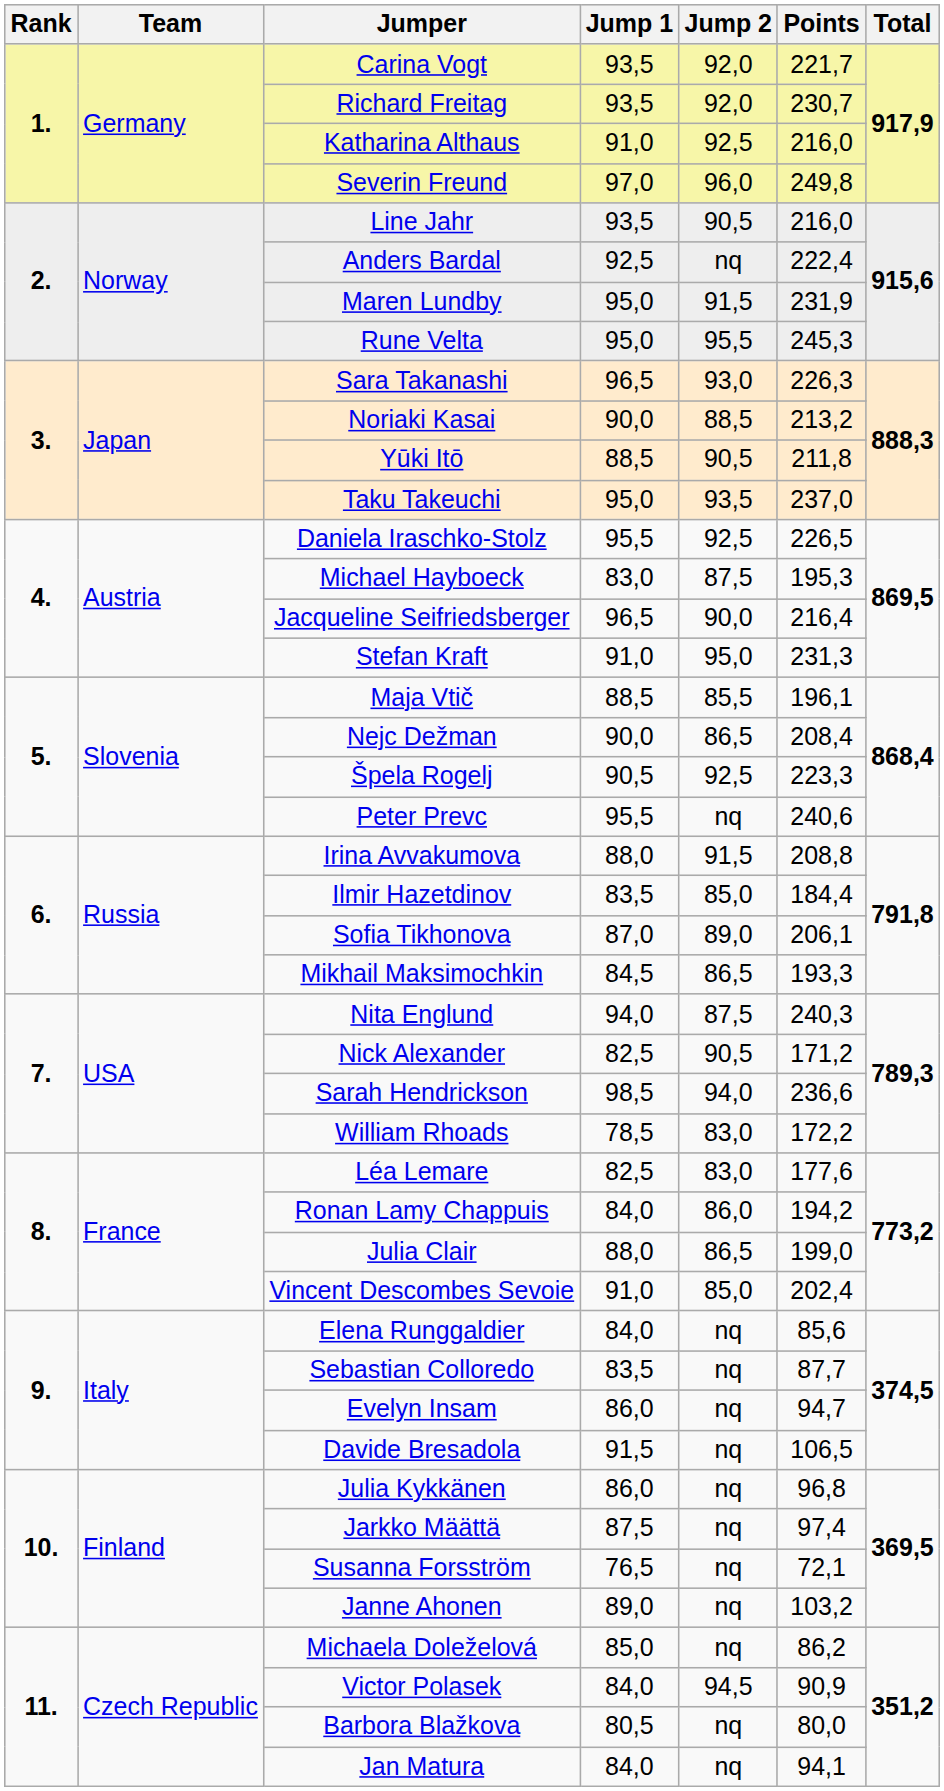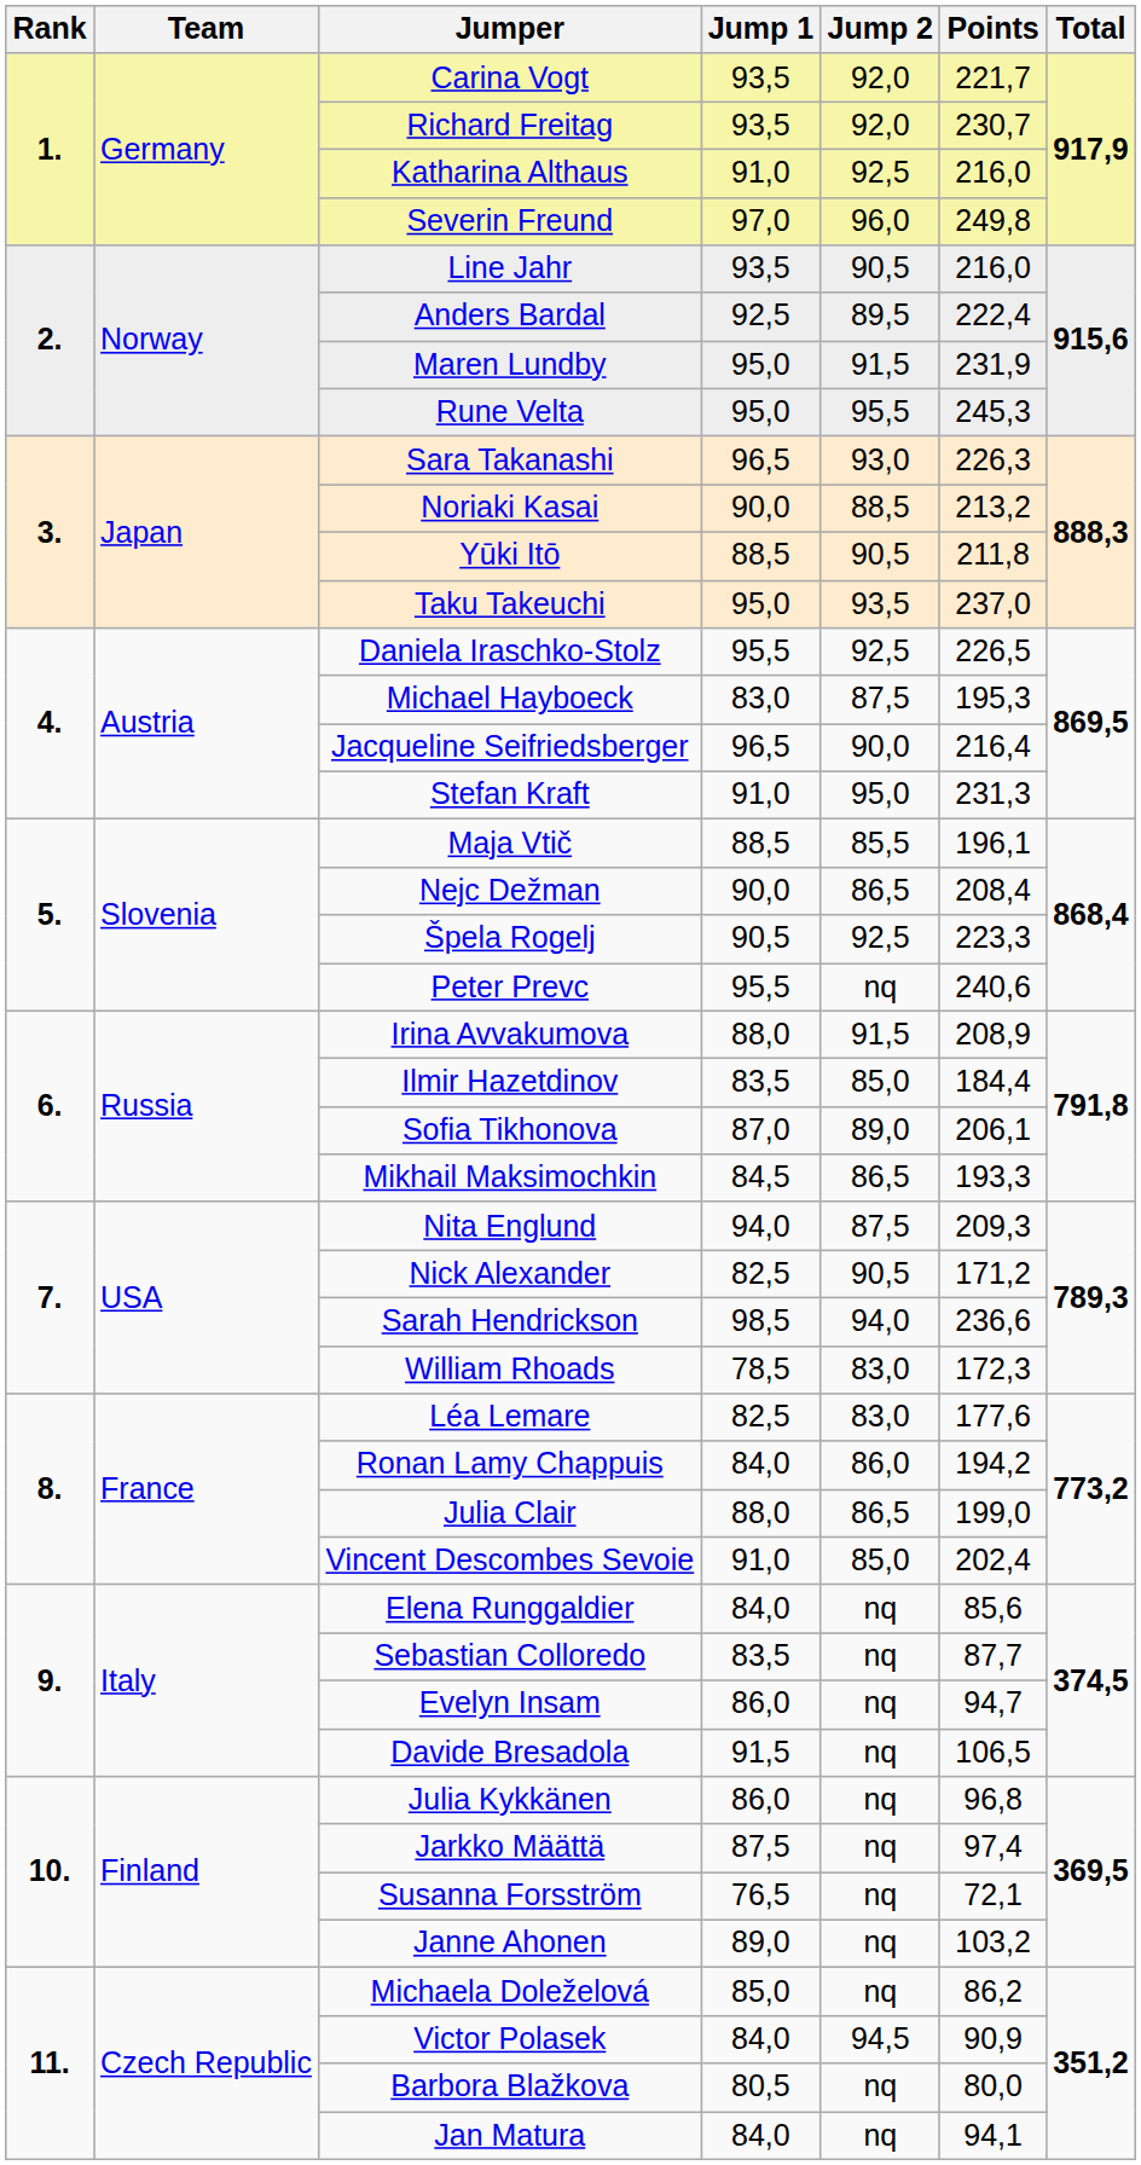 <table class="wikitable sortable" style="text-align: center">
 <tr>
 <th>Rank</th>
 <th>Team</th>
 <th>Jumper</th>
 <th>Jump 1</th>
 <th>Jump 2</th>
 <th>Points</th>
 <th>Total</th>
 </tr>
 <tr bgcolor="F7F6A8">
 <td rowspan="4"><strong>1.</strong></td>
 <td rowspan="4" align="left"><a href='#'>Germany</a></td>
 <td><a href='#'>Carina Vogt</a></td>
 <td>93,5</td>
 <td>92,0</td>
 <td>221,7</td>
 <td rowspan="4"><strong>917,9</strong></td>
 </tr>
 <tr bgcolor="F7F6A8">
 <td><a href='#'>Richard Freitag</a></td>
 <td>93,5</td>
 <td>92,0</td>
 <td>230,7</td>
 </tr>
 <tr bgcolor="F7F6A8">
 <td><a href='#'>Katharina Althaus</a></td>
 <td>91,0</td>
 <td>92,5</td>
 <td>216,0</td>
 </tr>
 <tr bgcolor="F7F6A8">
 <td><a href='#'>Severin Freund</a></td>
 <td>97,0</td>
 <td>96,0</td>
 <td>249,8</td>
 </tr>
 <tr bgcolor="eeeeee">
 <td rowspan="4"><strong>2.</strong></td>
 <td rowspan="4" align="left"><a href='#'>Norway</a></td>
 <td><a href='#'>Line Jahr</a></td>
 <td>93,5</td>
 <td>90,5</td>
 <td>216,0</td>
 <td rowspan="4"><strong>915,6</strong></td>
 </tr>
 <tr bgcolor="eeeeee">
 <td><a href='#'>Anders Bardal</a></td>
 <td>92,5</td>
-<td>nq</td>
+<td>89,5</td>
 <td>222,4</td>
 </tr>
 <tr bgcolor="eeeeee">
 <td><a href='#'>Maren Lundby</a></td>
 <td>95,0</td>
 <td>91,5</td>
 <td>231,9</td>
 </tr>
 <tr bgcolor="eeeeee">
 <td><a href='#'>Rune Velta</a></td>
 <td>95,0</td>
 <td>95,5</td>
 <td>245,3</td>
 </tr>
 <tr bgcolor="ffebcd">
 <td rowspan="4"><strong>3.</strong></td>
 <td rowspan="4" align="left"><a href='#'>Japan</a></td>
 <td><a href='#'>Sara Takanashi</a></td>
 <td>96,5</td>
 <td>93,0</td>
 <td>226,3</td>
 <td rowspan="4"><strong>888,3</strong></td>
 </tr>
 <tr bgcolor="ffebcd">
 <td><a href='#'>Noriaki Kasai</a></td>
 <td>90,0</td>
 <td>88,5</td>
 <td>213,2</td>
 </tr>
 <tr bgcolor="ffebcd">
 <td><a href='#'>Yūki Itō</a></td>
 <td>88,5</td>
 <td>90,5</td>
 <td>211,8</td>
 </tr>
 <tr bgcolor="ffebcd">
 <td><a href='#'>Taku Takeuchi</a></td>
 <td>95,0</td>
 <td>93,5</td>
 <td>237,0</td>
 </tr>
 <tr>
 <td rowspan="4"><strong>4.</strong></td>
 <td rowspan="4" align="left"><a href='#'>Austria</a></td>
 <td><a href='#'>Daniela Iraschko-Stolz</a></td>
 <td>95,5</td>
 <td>92,5</td>
 <td>226,5</td>
 <td rowspan="4"><strong>869,5</strong></td>
 </tr>
 <tr>
 <td><a href='#'>Michael Hayboeck</a></td>
 <td>83,0</td>
 <td>87,5</td>
 <td>195,3</td>
 </tr>
 <tr>
 <td><a href='#'>Jacqueline Seifriedsberger</a></td>
 <td>96,5</td>
 <td>90,0</td>
 <td>216,4</td>
 </tr>
 <tr>
 <td><a href='#'>Stefan Kraft</a></td>
 <td>91,0</td>
 <td>95,0</td>
 <td>231,3</td>
 </tr>
 <tr>
 <td rowspan="4"><strong>5.</strong></td>
 <td rowspan="4" align="left"><a href='#'>Slovenia</a></td>
 <td><a href='#'>Maja Vtič</a></td>
 <td>88,5</td>
 <td>85,5</td>
 <td>196,1</td>
 <td rowspan="4"><strong>868,4</strong></td>
 </tr>
 <tr>
 <td><a href='#'>Nejc Dežman</a></td>
 <td>90,0</td>
 <td>86,5</td>
 <td>208,4</td>
 </tr>
 <tr>
 <td><a href='#'>Špela Rogelj</a></td>
 <td>90,5</td>
 <td>92,5</td>
 <td>223,3</td>
 </tr>
 <tr>
 <td><a href='#'>Peter Prevc</a></td>
 <td>95,5</td>
 <td>nq</td>
 <td>240,6</td>
 </tr>
 <tr>
 <td rowspan="4"><strong>6.</strong></td>
 <td rowspan="4" align="left"><a href='#'>Russia</a></td>
 <td><a href='#'>Irina Avvakumova</a></td>
 <td>88,0</td>
 <td>91,5</td>
-<td>208,8</td>
+<td>208,9</td>
 <td rowspan="4"><strong>791,8</strong></td>
 </tr>
 <tr>
 <td><a href='#'>Ilmir Hazetdinov</a></td>
 <td>83,5</td>
 <td>85,0</td>
 <td>184,4</td>
 </tr>
 <tr>
 <td><a href='#'>Sofia Tikhonova</a></td>
 <td>87,0</td>
 <td>89,0</td>
 <td>206,1</td>
 </tr>
 <tr>
 <td><a href='#'>Mikhail Maksimochkin</a></td>
 <td>84,5</td>
 <td>86,5</td>
 <td>193,3</td>
 </tr>
 <tr>
 <td rowspan="4"><strong>7.</strong></td>
 <td rowspan="4" align="left"><a href='#'>USA</a></td>
 <td><a href='#'>Nita Englund</a></td>
 <td>94,0</td>
 <td>87,5</td>
-<td>240,3</td>
+<td>209,3</td>
 <td rowspan="4"><strong>789,3</strong></td>
 </tr>
 <tr>
 <td><a href='#'>Nick Alexander</a></td>
 <td>82,5</td>
 <td>90,5</td>
 <td>171,2</td>
 </tr>
 <tr>
 <td><a href='#'>Sarah Hendrickson</a></td>
 <td>98,5</td>
 <td>94,0</td>
 <td>236,6</td>
 </tr>
 <tr>
 <td><a href='#'>William Rhoads</a></td>
 <td>78,5</td>
 <td>83,0</td>
-<td>172,2</td>
+<td>172,3</td>
 </tr>
 <tr>
 <td rowspan="4"><strong>8.</strong></td>
 <td rowspan="4" align="left"><a href='#'>France</a></td>
 <td><a href='#'>Léa Lemare</a></td>
 <td>82,5</td>
 <td>83,0</td>
 <td>177,6</td>
 <td rowspan="4"><strong>773,2</strong></td>
 </tr>
 <tr>
 <td><a href='#'>Ronan Lamy Chappuis</a></td>
 <td>84,0</td>
 <td>86,0</td>
 <td>194,2</td>
 </tr>
 <tr>
 <td><a href='#'>Julia Clair</a></td>
 <td>88,0</td>
 <td>86,5</td>
 <td>199,0</td>
 </tr>
 <tr>
 <td><a href='#'>Vincent Descombes Sevoie</a></td>
 <td>91,0</td>
 <td>85,0</td>
 <td>202,4</td>
 </tr>
 <tr>
 <td rowspan="4"><strong>9.</strong></td>
 <td rowspan="4" align="left"><a href='#'>Italy</a></td>
 <td><a href='#'>Elena Runggaldier</a></td>
 <td>84,0</td>
 <td>nq</td>
 <td>85,6</td>
 <td rowspan="4"><strong>374,5</strong></td>
 </tr>
 <tr>
 <td><a href='#'>Sebastian Colloredo</a></td>
 <td>83,5</td>
 <td>nq</td>
 <td>87,7</td>
 </tr>
 <tr>
 <td><a href='#'>Evelyn Insam</a></td>
 <td>86,0</td>
 <td>nq</td>
 <td>94,7</td>
 </tr>
 <tr>
 <td><a href='#'>Davide Bresadola</a></td>
 <td>91,5</td>
 <td>nq</td>
 <td>106,5</td>
 </tr>
 <tr>
 <td rowspan="4"><strong>10.</strong></td>
 <td rowspan="4" align="left"><a href='#'>Finland</a></td>
 <td><a href='#'>Julia Kykkänen</a></td>
 <td>86,0</td>
 <td>nq</td>
 <td>96,8</td>
 <td rowspan="4"><strong>369,5</strong></td>
 </tr>
 <tr>
 <td><a href='#'>Jarkko Määttä</a></td>
 <td>87,5</td>
 <td>nq</td>
 <td>97,4</td>
 </tr>
 <tr>
 <td><a href='#'>Susanna Forsström</a></td>
 <td>76,5</td>
 <td>nq</td>
 <td>72,1</td>
 </tr>
 <tr>
 <td><a href='#'>Janne Ahonen</a></td>
 <td>89,0</td>
 <td>nq</td>
 <td>103,2</td>
 </tr>
 <tr>
 <td rowspan="4"><strong>11.</strong></td>
 <td rowspan="4" align="left"><a href='#'>Czech Republic</a></td>
 <td><a href='#'>Michaela Doleželová</a></td>
 <td>85,0</td>
 <td>nq</td>
 <td>86,2</td>
 <td rowspan="4"><strong>351,2</strong></td>
 </tr>
 <tr>
 <td><a href='#'>Victor Polasek</a></td>
 <td>84,0</td>
 <td>94,5</td>
 <td>90,9</td>
 </tr>
 <tr>
 <td><a href='#'>Barbora Blažkova</a></td>
 <td>80,5</td>
 <td>nq</td>
 <td>80,0</td>
 </tr>
 <tr>
 <td><a href='#'>Jan Matura</a></td>
 <td>84,0</td>
 <td>nq</td>
 <td>94,1</td>
 </tr>
 </table>
